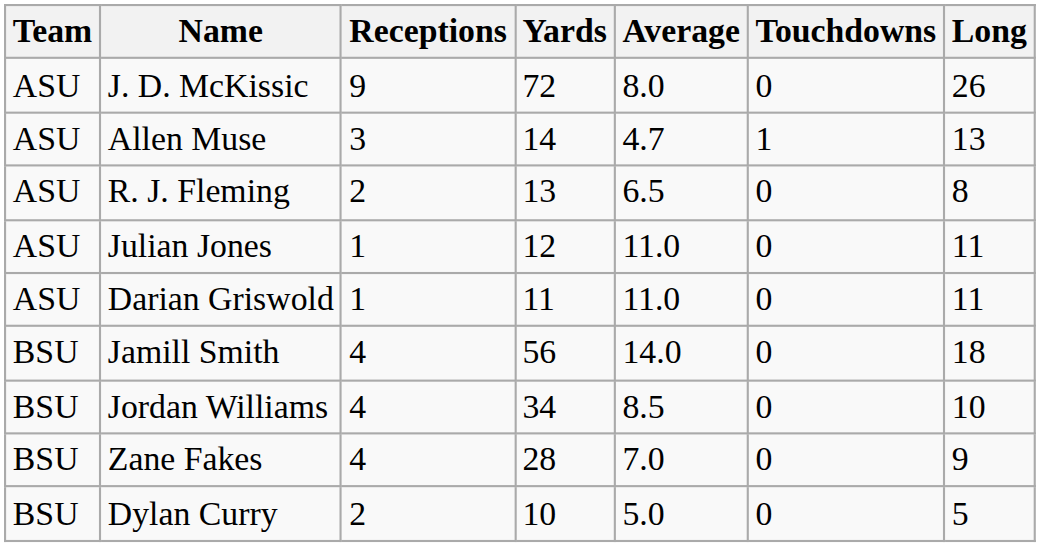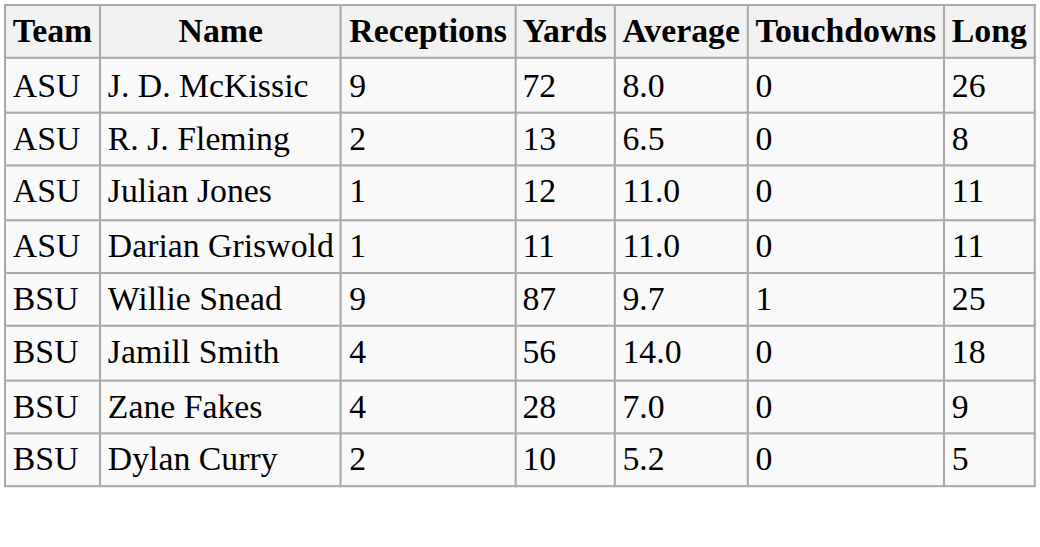 <table class="wikitable sortable">
 <tr>
 <th>Team</th>
 <th>Name</th>
 <th>Receptions</th>
 <th>Yards</th>
 <th>Average</th>
 <th>Touchdowns</th>
 <th>Long</th>
 </tr>
 <tr>
 <td>ASU</td>
 <td>J. D. McKissic</td>
 <td>9</td>
 <td>72</td>
 <td>8.0</td>
 <td>0</td>
 <td>26</td>
-</tr>
-<tr>
-<td>ASU</td>
-<td>Allen Muse</td>
-<td>3</td>
-<td>14</td>
-<td>4.7</td>
-<td>1</td>
-<td>13</td>
 </tr>
 <tr>
 <td>ASU</td>
 <td>R. J. Fleming</td>
 <td>2</td>
 <td>13</td>
 <td>6.5</td>
 <td>0</td>
 <td>8</td>
 </tr>
 <tr>
 <td>ASU</td>
 <td>Julian Jones</td>
 <td>1</td>
 <td>12</td>
 <td>11.0</td>
 <td>0</td>
 <td>11</td>
 </tr>
 <tr>
 <td>ASU</td>
 <td>Darian Griswold</td>
 <td>1</td>
 <td>11</td>
 <td>11.0</td>
 <td>0</td>
 <td>11</td>
 </tr>
 <tr>
 <td>BSU</td>
+<td>Willie Snead</td>
+<td>9</td>
+<td>87</td>
+<td>9.7</td>
+<td>1</td>
+<td>25</td>
+</tr>
+<tr>
+<td>BSU</td>
 <td>Jamill Smith</td>
 <td>4</td>
 <td>56</td>
 <td>14.0</td>
 <td>0</td>
 <td>18</td>
-</tr>
-<tr>
-<td>BSU</td>
-<td>Jordan Williams</td>
-<td>4</td>
-<td>34</td>
-<td>8.5</td>
-<td>0</td>
-<td>10</td>
 </tr>
 <tr>
 <td>BSU</td>
 <td>Zane Fakes</td>
 <td>4</td>
 <td>28</td>
 <td>7.0</td>
 <td>0</td>
 <td>9</td>
 </tr>
 <tr>
 <td>BSU</td>
 <td>Dylan Curry</td>
 <td>2</td>
 <td>10</td>
-<td>5.0</td>
+<td>5.2</td>
 <td>0</td>
 <td>5</td>
 </tr>
 </table>
